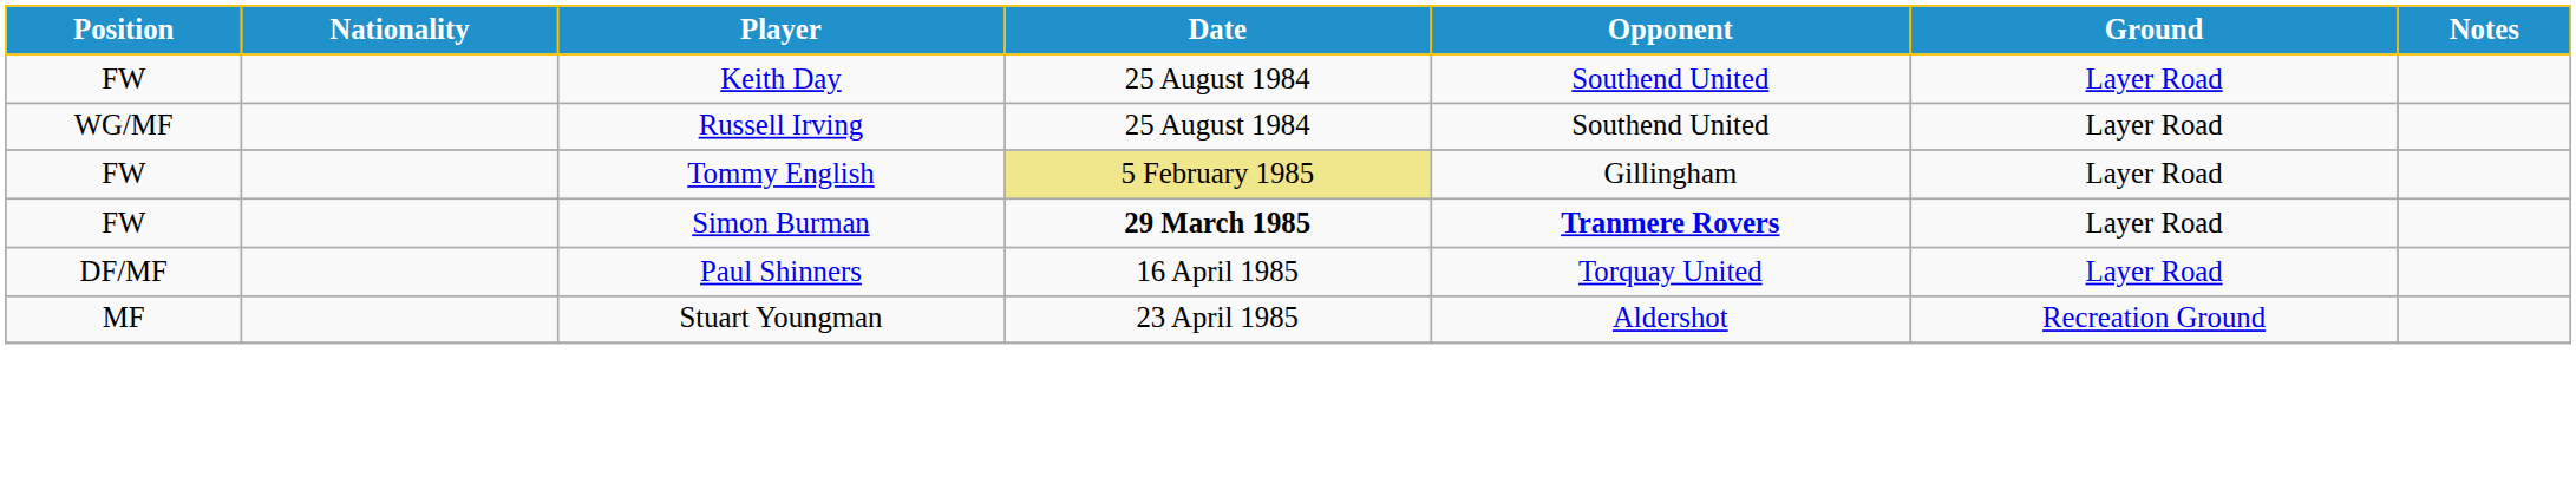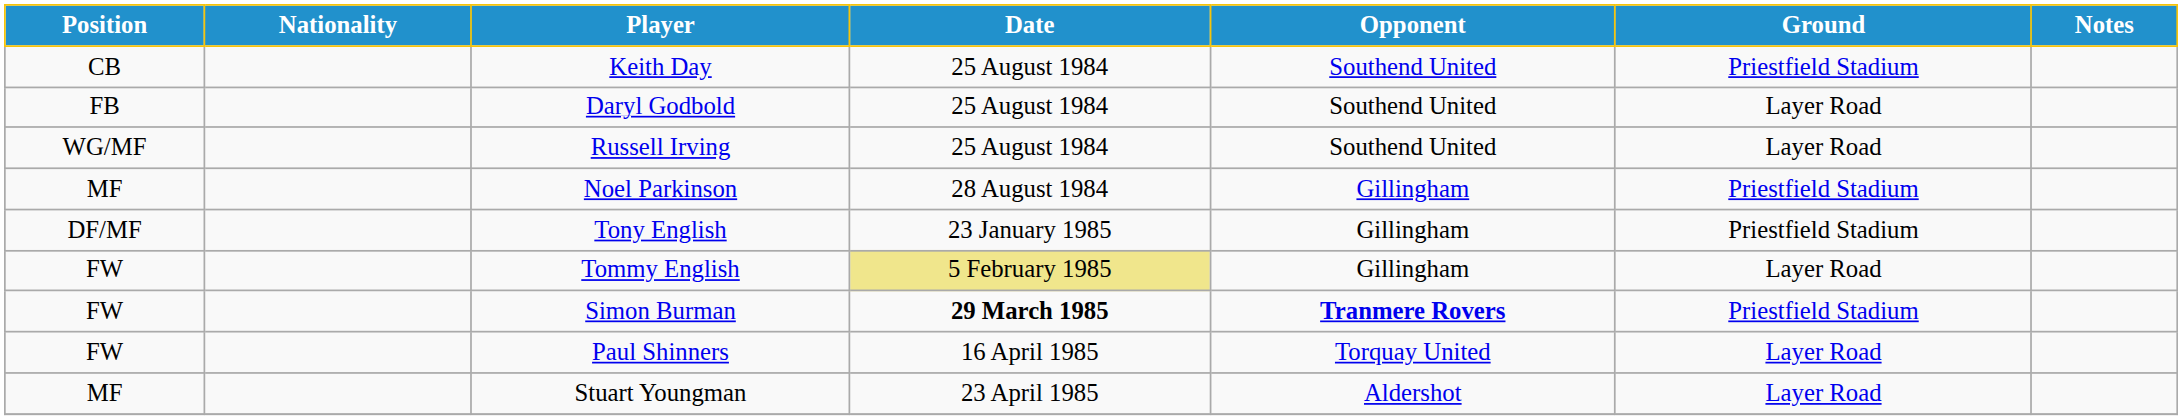 <table class="wikitable" style="text-align:center; font-size:90%; width:100%;">
 <tr>
 <th style="background:#2191CC; color:white; border:1px solid #F7C408; text-align:center;">Position</th>
 <th style="background:#2191CC; color:white; border:1px solid #F7C408; text-align:center;">Nationality</th>
 <th style="background:#2191CC; color:white; border:1px solid #F7C408; text-align:center;">Player</th>
 <th style="background:#2191CC; color:white; border:1px solid #F7C408; text-align:center;">Date</th>
 <th style="background:#2191CC; color:white; border:1px solid #F7C408; text-align:center;">Opponent</th>
 <th style="background:#2191CC; color:white; border:1px solid #F7C408; text-align:center;">Ground</th>
 <th style="background:#2191CC; color:white; border:1px solid #F7C408; text-align:center;">Notes</th>
 </tr>
 <tr>
-<td>FW</td>
+<td>CB</td>
 <td></td>
 <td><a href='#'>Keith Day</a></td>
 <td>25 August 1984</td>
 <td><a href='#'>Southend United</a></td>
-<td><a href='#'>Layer Road</a></td>
+<td><a href='#'>Priestfield Stadium</a></td>
+<td></td>
+</tr>
+<tr>
+<td>FB</td>
+<td></td>
+<td><a href='#'>Daryl Godbold</a></td>
+<td>25 August 1984</td>
+<td>Southend United</td>
+<td>Layer Road</td>
 <td></td>
 </tr>
 <tr>
 <td>WG/MF</td>
 <td></td>
 <td><a href='#'>Russell Irving</a></td>
 <td>25 August 1984</td>
 <td>Southend United</td>
 <td>Layer Road</td>
+<td></td>
+</tr>
+<tr>
+<td>MF</td>
+<td></td>
+<td><a href='#'>Noel Parkinson</a></td>
+<td>28 August 1984</td>
+<td><a href='#'>Gillingham</a></td>
+<td><a href='#'>Priestfield Stadium</a></td>
+<td></td>
+</tr>
+<tr>
+<td>DF/MF</td>
+<td></td>
+<td><a href='#'>Tony English</a></td>
+<td>23 January 1985</td>
+<td>Gillingham</td>
+<td>Priestfield Stadium</td>
 <td></td>
 </tr>
 <tr>
 <td>FW</td>
 <td></td>
 <td><a href='#'>Tommy English</a></td>
 <td style="background: khaki;">5 February 1985</td>
 <td>Gillingham</td>
 <td>Layer Road</td>
 <td></td>
 </tr>
 <tr>
 <td>FW</td>
 <td></td>
 <td><a href='#'>Simon Burman</a></td>
 <td><strong>29 March 1985</strong></td>
 <td><strong><a href='#'>Tranmere Rovers</a></strong></td>
-<td>Layer Road</td>
+<td><a href='#'>Priestfield Stadium</a></td>
 <td></td>
 </tr>
 <tr>
-<td>DF/MF</td>
+<td>FW</td>
 <td></td>
 <td><a href='#'>Paul Shinners</a></td>
 <td>16 April 1985</td>
 <td><a href='#'>Torquay United</a></td>
 <td><a href='#'>Layer Road</a></td>
 <td></td>
 </tr>
 <tr>
 <td>MF</td>
 <td></td>
 <td>Stuart Youngman</td>
 <td>23 April 1985</td>
 <td><a href='#'>Aldershot</a></td>
-<td><a href='#'>Recreation Ground</a></td>
+<td><a href='#'>Layer Road</a></td>
 <td></td>
 </tr>
 <tr>
 </tr>
 </table>
